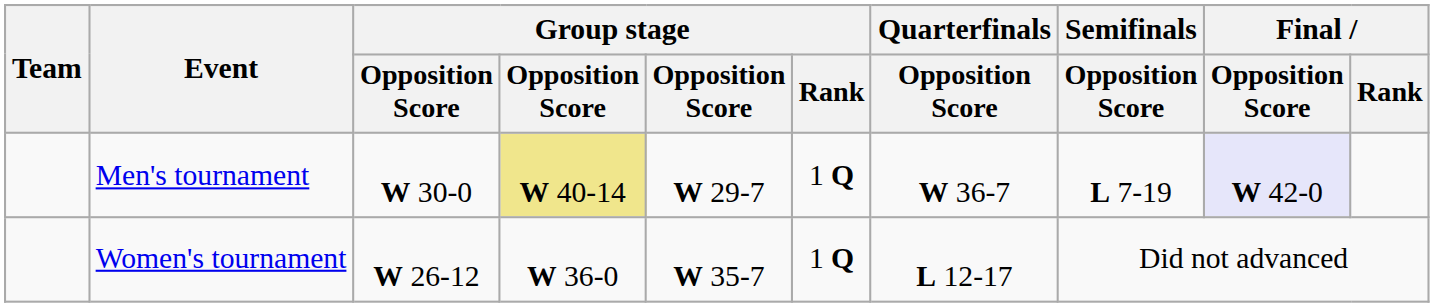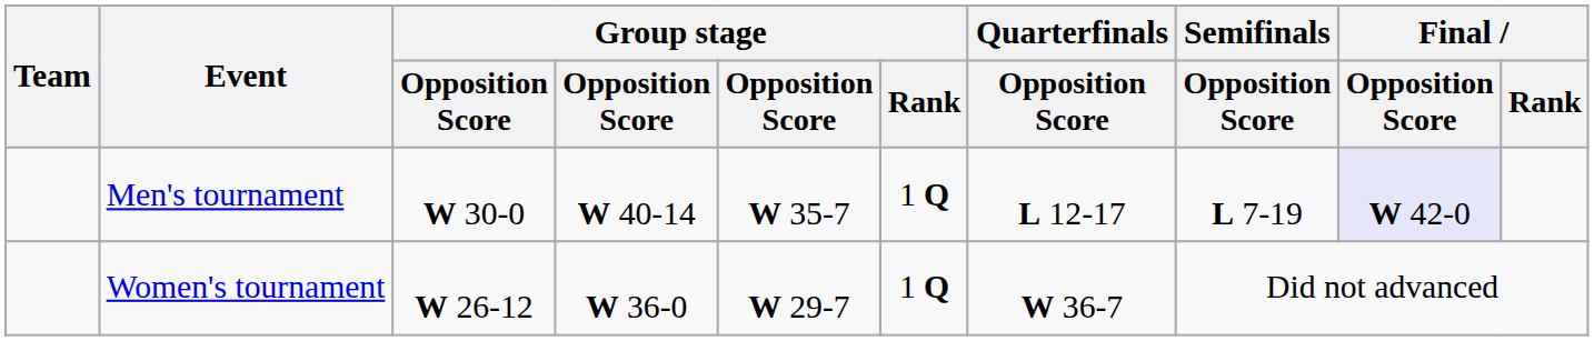 <table class="wikitable" style="text-align:center; font-size:90%">
 <tr>
 <th rowspan=2>Team</th>
 <th rowspan=2>Event</th>
 <th colspan=4>Group stage</th>
 <th>Quarterfinals</th>
 <th>Semifinals</th>
 <th colspan=2>Final / </th>
 </tr>
 <tr style="font-size:95%">
 <th>Opposition<br>Score</th>
 <th>Opposition<br>Score</th>
 <th>Opposition<br>Score</th>
 <th>Rank</th>
 <th>Opposition<br>Score</th>
 <th>Opposition<br>Score</th>
 <th>Opposition<br>Score</th>
 <th>Rank</th>
 </tr>
 <tr>
 <td></td>
 <td align=left><a href='#'>Men's tournament</a></td>
 <td><br><strong>W</strong> 30-0</td>
-<td style="background: khaki;"><br><strong>W</strong> 40-14</td>
-<td><br><strong>W</strong> 29-7</td>
+<td><br><strong>W</strong> 40-14</td>
+<td><br><strong>W</strong> 35-7</td>
 <td>1 <strong>Q</strong></td>
-<td><br><strong>W</strong> 36-7</td>
+<td><br><strong>L</strong> 12-17</td>
 <td><br><strong>L</strong> 7-19</td>
 <td style="background: lavender;"><br><strong>W</strong> 42-0</td>
 <td></td>
 </tr>
 <tr>
 <td></td>
 <td align=left><a href='#'>Women's tournament</a></td>
 <td><br><strong>W</strong> 26-12</td>
 <td><br><strong>W</strong> 36-0</td>
-<td><br><strong>W</strong> 35-7</td>
+<td><br><strong>W</strong> 29-7</td>
 <td>1 <strong>Q</strong></td>
-<td><br><strong>L</strong> 12-17</td>
+<td><br><strong>W</strong> 36-7</td>
 <td colspan=3>Did not advanced</td>
 </tr>
 </table>
